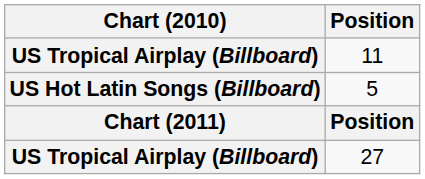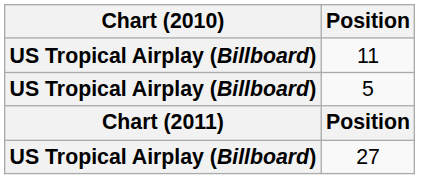 <table class="wikitable plainrowheaders" style="text-align:center">
 <tr>
 <th scope="col">Chart (2010)</th>
 <th scope="col">Position</th>
 </tr>
 <tr>
 <th scope="row">US Tropical Airplay (<em>Billboard</em>)</th>
 <td>11</td>
 </tr>
 <tr>
-<th scope="row">US Hot Latin Songs (<em>Billboard</em>)</th>
+<th scope="row">US Tropical Airplay (<em>Billboard</em>)</th>
 <td>5</td>
 </tr>
 <tr>
 <th scope="col">Chart (2011)</th>
 <th scope="col">Position</th>
 </tr>
 <tr>
 <th scope="row">US Tropical Airplay (<em>Billboard</em>)</th>
 <td>27</td>
 </tr>
 </table>
